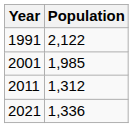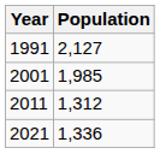 <table class=wikitable>
 <tr>
 <th>Year</th>
 <th>Population</th>
 </tr>
 <tr>
 <td>1991</td>
-<td>2,122</td>
+<td>2,127</td>
 </tr>
 <tr>
 <td>2001</td>
 <td>1,985</td>
 </tr>
 <tr>
 <td>2011</td>
 <td>1,312</td>
 </tr>
 <tr>
 <td>2021</td>
 <td>1,336</td>
 </tr>
 </table>
